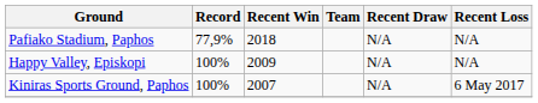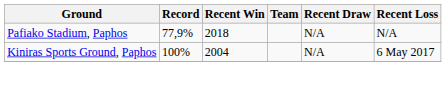 <table class="wikitable">
 <tr>
 <th>Ground</th>
 <th>Record</th>
 <th>Recent Win</th>
 <th>Team</th>
 <th>Recent Draw</th>
 <th>Recent Loss</th>
 </tr>
 <tr>
 <td><a href='#'>Pafiako Stadium</a>, <a href='#'>Paphos</a></td>
 <td>77,9%</td>
 <td>2018</td>
 <td></td>
 <td>N/A</td>
 <td>N/A</td>
 </tr>
 <tr>
-<td><a href='#'>Happy Valley</a>, <a href='#'>Episkopi</a></td>
-<td>100%</td>
-<td>2009</td>
-<td></td>
-<td>N/A</td>
-<td>N/A</td>
-</tr>
-<tr>
 <td><a href='#'>Kiniras Sports Ground</a>, <a href='#'>Paphos</a></td>
 <td>100%</td>
-<td>2007</td>
+<td>2004</td>
 <td></td>
 <td>N/A</td>
 <td>6 May 2017</td>
 </tr>
 <tr>
 </tr>
 </table>
